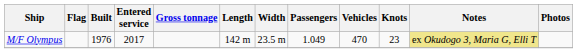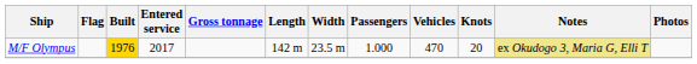 <table class="wikitable">
 <tr>
 <th>Ship</th>
 <th>Flag</th>
 <th>Built</th>
 <th>Entered<br>service</th>
 <th><a href='#'>Gross tonnage</a></th>
 <th>Length</th>
 <th>Width</th>
 <th>Passengers</th>
 <th>Vehicles</th>
 <th>Knots</th>
 <th>Notes</th>
 <th>Photos</th>
 </tr>
 <tr>
 <td><em><a href='#'>M/F Olympus</a></em></td>
 <td></td>
-<td align="Center">1976</td>
+<td align="Center" style="background: gold;">1976</td>
 <td align="Center">2017</td>
 <td align="Center"></td>
 <td align="Center">142 m</td>
 <td align="Center">23.5 m</td>
-<td align="Center">1.049</td>
+<td align="Center">1.000</td>
 <td align="Center">470</td>
-<td align="Center">23</td>
+<td align="Center">20</td>
 <td style="background: khaki;">ex <em>Okudogo 3</em>, <em>Maria G</em>, <em>Elli  T</em></td>
 <td></td>
 </tr>
 <tr>
 </tr>
 </table>
